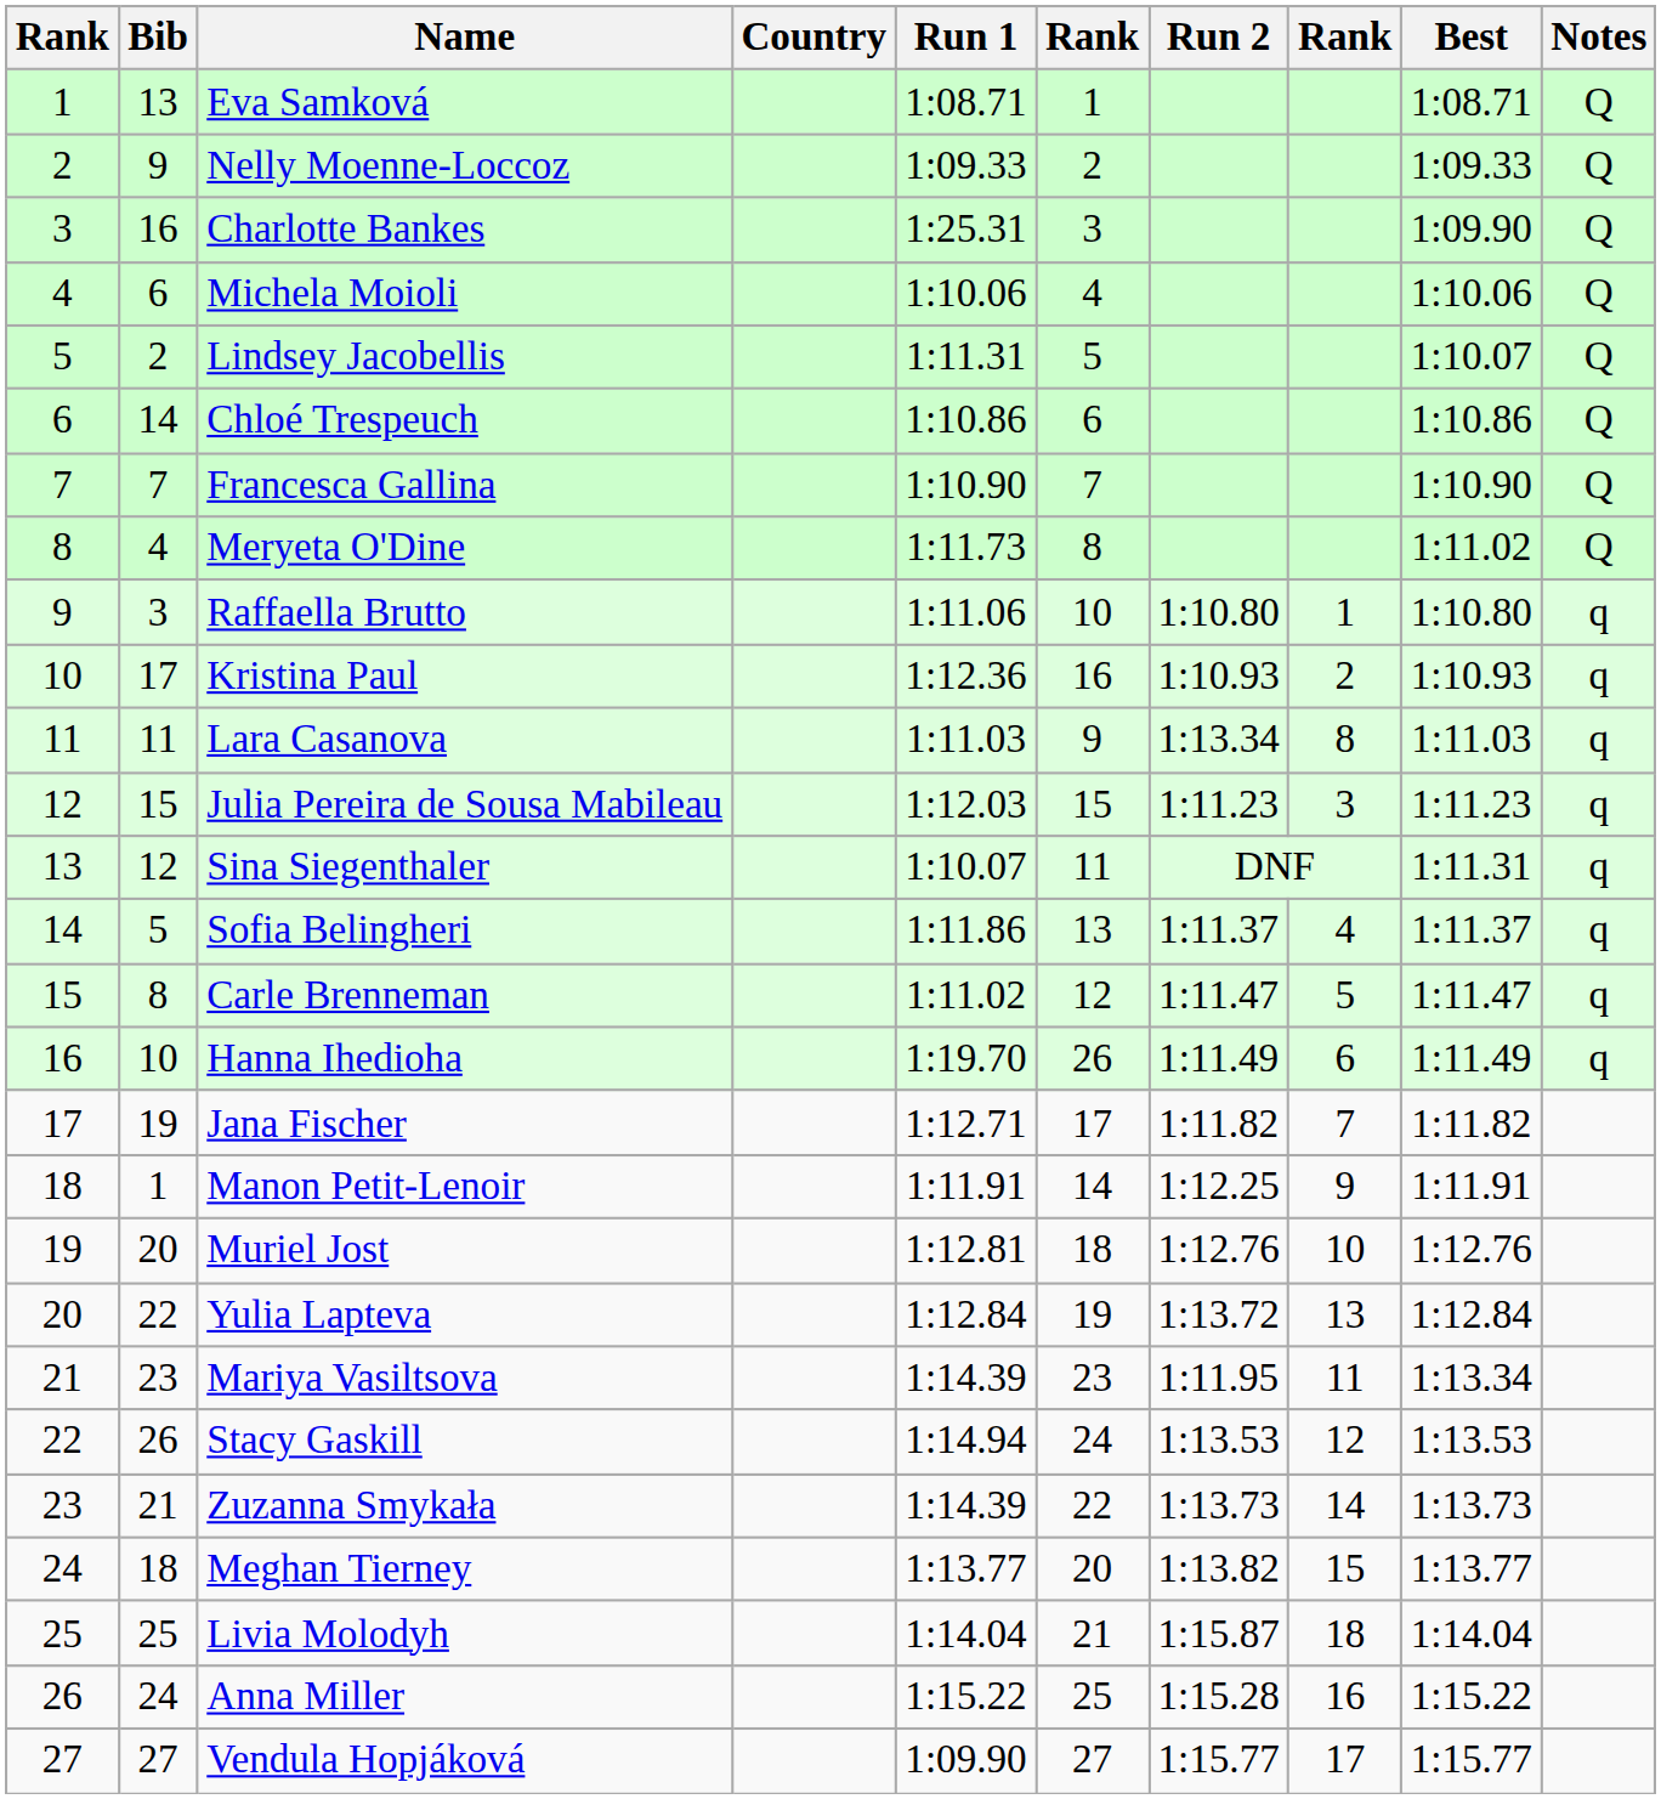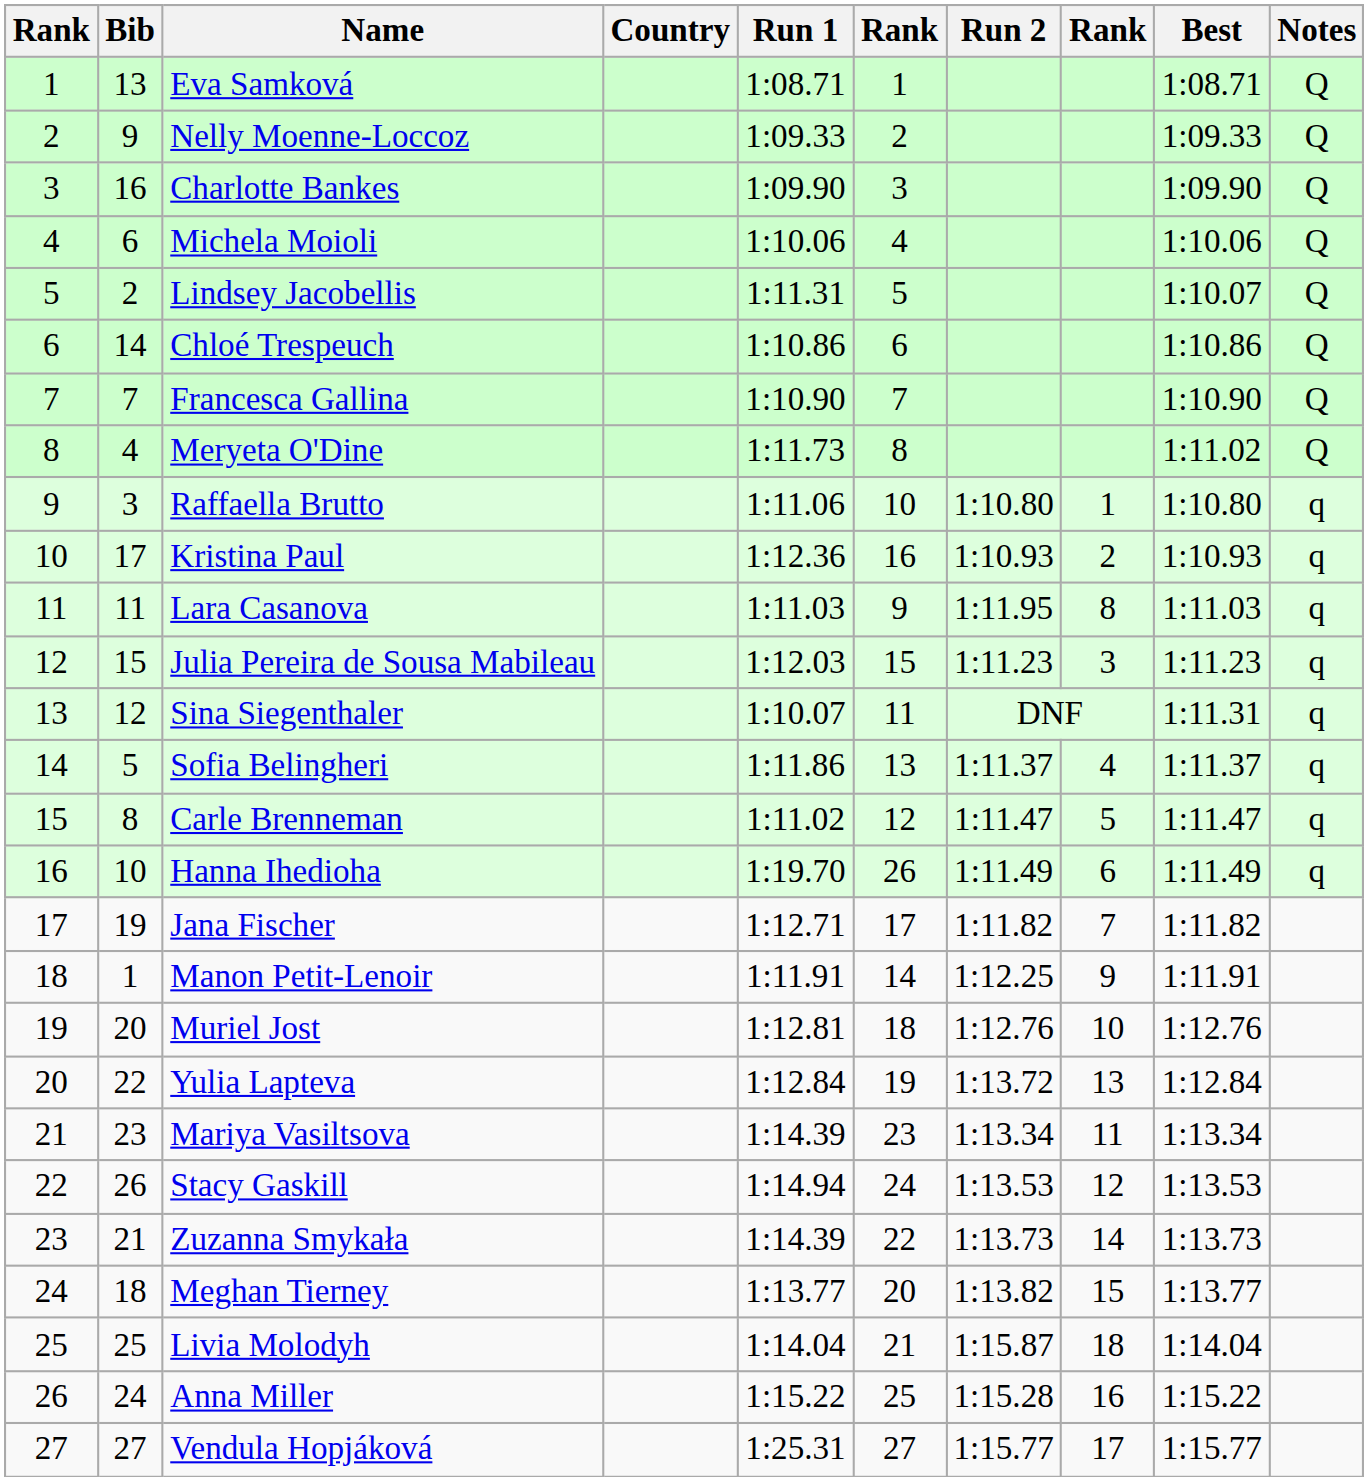 <table class="wikitable sortable" style="text-align:center">
 <tr>
 <th>Rank</th>
 <th>Bib</th>
 <th>Name</th>
 <th>Country</th>
 <th>Run 1</th>
 <th>Rank</th>
 <th>Run 2</th>
 <th>Rank</th>
 <th>Best</th>
 <th>Notes</th>
 </tr>
 <tr bgcolor=ccffcc>
 <td>1</td>
 <td>13</td>
 <td align=left><a href='#'>Eva Samková</a></td>
 <td align=left></td>
 <td>1:08.71</td>
 <td>1</td>
 <td></td>
 <td></td>
 <td>1:08.71</td>
 <td>Q</td>
 </tr>
 <tr bgcolor=ccffcc>
 <td>2</td>
 <td>9</td>
 <td align=left><a href='#'>Nelly Moenne-Loccoz</a></td>
 <td align=left></td>
 <td>1:09.33</td>
 <td>2</td>
 <td></td>
 <td></td>
 <td>1:09.33</td>
 <td>Q</td>
 </tr>
 <tr bgcolor=ccffcc>
 <td>3</td>
 <td>16</td>
 <td align=left><a href='#'>Charlotte Bankes</a></td>
 <td align=left></td>
-<td>1:25.31</td>
+<td>1:09.90</td>
 <td>3</td>
 <td></td>
 <td></td>
 <td>1:09.90</td>
 <td>Q</td>
 </tr>
 <tr bgcolor=ccffcc>
 <td>4</td>
 <td>6</td>
 <td align=left><a href='#'>Michela Moioli</a></td>
 <td align=left></td>
 <td>1:10.06</td>
 <td>4</td>
 <td></td>
 <td></td>
 <td>1:10.06</td>
 <td>Q</td>
 </tr>
 <tr bgcolor=ccffcc>
 <td>5</td>
 <td>2</td>
 <td align=left><a href='#'>Lindsey Jacobellis</a></td>
 <td align=left></td>
 <td>1:11.31</td>
 <td>5</td>
 <td></td>
 <td></td>
 <td>1:10.07</td>
 <td>Q</td>
 </tr>
 <tr bgcolor=ccffcc>
 <td>6</td>
 <td>14</td>
 <td align=left><a href='#'>Chloé Trespeuch</a></td>
 <td align=left></td>
 <td>1:10.86</td>
 <td>6</td>
 <td></td>
 <td></td>
 <td>1:10.86</td>
 <td>Q</td>
 </tr>
 <tr bgcolor=ccffcc>
 <td>7</td>
 <td>7</td>
 <td align=left><a href='#'>Francesca Gallina</a></td>
 <td align=left></td>
 <td>1:10.90</td>
 <td>7</td>
 <td></td>
 <td></td>
 <td>1:10.90</td>
 <td>Q</td>
 </tr>
 <tr bgcolor=ccffcc>
 <td>8</td>
 <td>4</td>
 <td align=left><a href='#'>Meryeta O'Dine</a></td>
 <td align=left></td>
 <td>1:11.73</td>
 <td>8</td>
 <td></td>
 <td></td>
 <td>1:11.02</td>
 <td>Q</td>
 </tr>
 <tr bgcolor=ddffdd>
 <td>9</td>
 <td>3</td>
 <td align=left><a href='#'>Raffaella Brutto</a></td>
 <td align=left></td>
 <td>1:11.06</td>
 <td>10</td>
 <td>1:10.80</td>
 <td>1</td>
 <td>1:10.80</td>
 <td>q</td>
 </tr>
 <tr bgcolor=ddffdd>
 <td>10</td>
 <td>17</td>
 <td align=left><a href='#'>Kristina Paul</a></td>
 <td align=left></td>
 <td>1:12.36</td>
 <td>16</td>
 <td>1:10.93</td>
 <td>2</td>
 <td>1:10.93</td>
 <td>q</td>
 </tr>
 <tr bgcolor=ddffdd>
 <td>11</td>
 <td>11</td>
 <td align=left><a href='#'>Lara Casanova</a></td>
 <td align=left></td>
 <td>1:11.03</td>
 <td>9</td>
-<td>1:13.34</td>
+<td>1:11.95</td>
 <td>8</td>
 <td>1:11.03</td>
 <td>q</td>
 </tr>
 <tr bgcolor=ddffdd>
 <td>12</td>
 <td>15</td>
 <td align=left><a href='#'>Julia Pereira de Sousa Mabileau</a></td>
 <td align=left></td>
 <td>1:12.03</td>
 <td>15</td>
 <td>1:11.23</td>
 <td>3</td>
 <td>1:11.23</td>
 <td>q</td>
 </tr>
 <tr bgcolor=ddffdd>
 <td>13</td>
 <td>12</td>
 <td align=left><a href='#'>Sina Siegenthaler</a></td>
 <td align=left></td>
 <td>1:10.07</td>
 <td>11</td>
 <td colspan=2>DNF</td>
 <td>1:11.31</td>
 <td>q</td>
 </tr>
 <tr bgcolor=ddffdd>
 <td>14</td>
 <td>5</td>
 <td align=left><a href='#'>Sofia Belingheri</a></td>
 <td align=left></td>
 <td>1:11.86</td>
 <td>13</td>
 <td>1:11.37</td>
 <td>4</td>
 <td>1:11.37</td>
 <td>q</td>
 </tr>
 <tr bgcolor=ddffdd>
 <td>15</td>
 <td>8</td>
 <td align=left><a href='#'>Carle Brenneman</a></td>
 <td align=left></td>
 <td>1:11.02</td>
 <td>12</td>
 <td>1:11.47</td>
 <td>5</td>
 <td>1:11.47</td>
 <td>q</td>
 </tr>
 <tr bgcolor=ddffdd>
 <td>16</td>
 <td>10</td>
 <td align=left><a href='#'>Hanna Ihedioha</a></td>
 <td align=left></td>
 <td>1:19.70</td>
 <td>26</td>
 <td>1:11.49</td>
 <td>6</td>
 <td>1:11.49</td>
 <td>q</td>
 </tr>
 <tr>
 <td>17</td>
 <td>19</td>
 <td align=left><a href='#'>Jana Fischer</a></td>
 <td align=left></td>
 <td>1:12.71</td>
 <td>17</td>
 <td>1:11.82</td>
 <td>7</td>
 <td>1:11.82</td>
 <td></td>
 </tr>
 <tr>
 <td>18</td>
 <td>1</td>
 <td align=left><a href='#'>Manon Petit-Lenoir</a></td>
 <td align=left></td>
 <td>1:11.91</td>
 <td>14</td>
 <td>1:12.25</td>
 <td>9</td>
 <td>1:11.91</td>
 <td></td>
 </tr>
 <tr>
 <td>19</td>
 <td>20</td>
 <td align=left><a href='#'>Muriel Jost</a></td>
 <td align=left></td>
 <td>1:12.81</td>
 <td>18</td>
 <td>1:12.76</td>
 <td>10</td>
 <td>1:12.76</td>
 <td></td>
 </tr>
 <tr>
 <td>20</td>
 <td>22</td>
 <td align=left><a href='#'>Yulia Lapteva</a></td>
 <td align=left></td>
 <td>1:12.84</td>
 <td>19</td>
 <td>1:13.72</td>
 <td>13</td>
 <td>1:12.84</td>
 <td></td>
 </tr>
 <tr>
 <td>21</td>
 <td>23</td>
 <td align=left><a href='#'>Mariya Vasiltsova</a></td>
 <td align=left></td>
 <td>1:14.39</td>
 <td>23</td>
-<td>1:11.95</td>
+<td>1:13.34</td>
 <td>11</td>
 <td>1:13.34</td>
 <td></td>
 </tr>
 <tr>
 <td>22</td>
 <td>26</td>
 <td align=left><a href='#'>Stacy Gaskill</a></td>
 <td align=left></td>
 <td>1:14.94</td>
 <td>24</td>
 <td>1:13.53</td>
 <td>12</td>
 <td>1:13.53</td>
 <td></td>
 </tr>
 <tr>
 <td>23</td>
 <td>21</td>
 <td align=left><a href='#'>Zuzanna Smykała</a></td>
 <td align=left></td>
 <td>1:14.39</td>
 <td>22</td>
 <td>1:13.73</td>
 <td>14</td>
 <td>1:13.73</td>
 <td></td>
 </tr>
 <tr>
 <td>24</td>
 <td>18</td>
 <td align=left><a href='#'>Meghan Tierney</a></td>
 <td align=left></td>
 <td>1:13.77</td>
 <td>20</td>
 <td>1:13.82</td>
 <td>15</td>
 <td>1:13.77</td>
 <td></td>
 </tr>
 <tr>
 <td>25</td>
 <td>25</td>
 <td align=left><a href='#'>Livia Molodyh</a></td>
 <td align=left></td>
 <td>1:14.04</td>
 <td>21</td>
 <td>1:15.87</td>
 <td>18</td>
 <td>1:14.04</td>
 <td></td>
 </tr>
 <tr>
 <td>26</td>
 <td>24</td>
 <td align=left><a href='#'>Anna Miller</a></td>
 <td align=left></td>
 <td>1:15.22</td>
 <td>25</td>
 <td>1:15.28</td>
 <td>16</td>
 <td>1:15.22</td>
 <td></td>
 </tr>
 <tr>
 <td>27</td>
 <td>27</td>
 <td align=left><a href='#'>Vendula Hopjáková</a></td>
 <td align=left></td>
-<td>1:09.90</td>
+<td>1:25.31</td>
 <td>27</td>
 <td>1:15.77</td>
 <td>17</td>
 <td>1:15.77</td>
 <td></td>
 </tr>
 </table>
